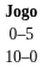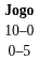 <table>
 <tr>
 <th width=125></th>
 <th width=auto>Jogo</th>
 <th width=125></th>
 </tr>
 <tr>
+<td align=right><strong></strong></td>
+<td align=center>10–0</td>
+<td align=left></td>
+</tr>
+<tr>
 <td align=right></td>
 <td align=center>0–5</td>
 <td align=left><strong></strong></td>
 </tr>
-<tr>
-<td align=right><strong></strong></td>
-<td align=center>10–0</td>
-<td align=left></td>
-</tr>
 </table>
